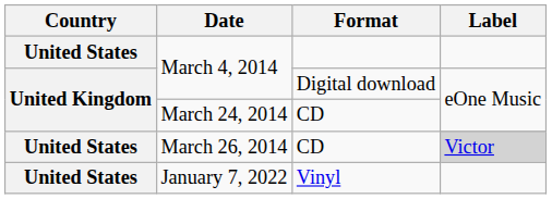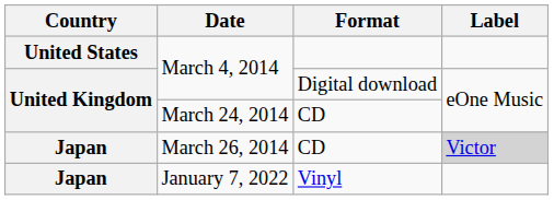 <table class="wikitable plainrowheaders">
 <tr>
 <th scope="col">Country</th>
 <th scope="col">Date</th>
 <th scope="col">Format</th>
 <th scope="col">Label</th>
 </tr>
 <tr>
 <th scope="row">United States</th>
 <td rowspan="2">March 4, 2014</td>
 <td></td>
 <td></td>
 </tr>
 <tr>
 <th scope="row" rowspan="2">United Kingdom</th>
 <td>Digital download</td>
 <td rowspan="2">eOne Music</td>
 </tr>
 <tr>
 <td>March 24, 2014</td>
 <td>CD</td>
 </tr>
 <tr>
-<th scope="row">United States</th>
+<th scope="row">Japan</th>
 <td>March 26, 2014</td>
 <td>CD</td>
 <td style="background: lightgrey;"><a href='#'>Victor</a></td>
 </tr>
 <tr>
-<th scope="row">United States</th>
+<th scope="row">Japan</th>
 <td>January 7, 2022</td>
 <td><a href='#'>Vinyl</a></td>
 <td></td>
 </tr>
 </table>
